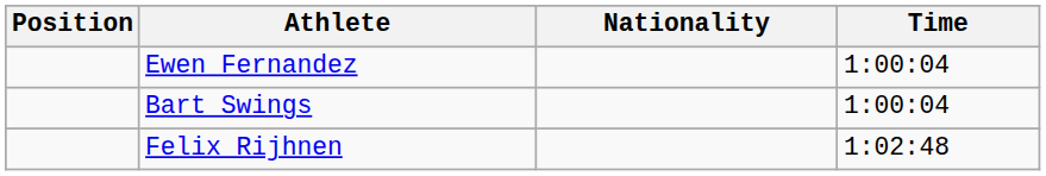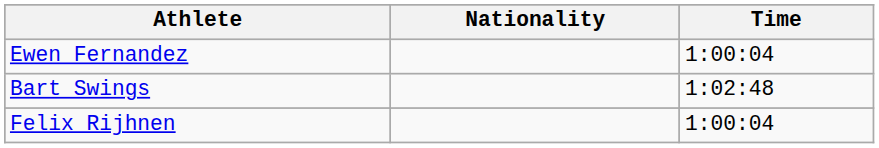 <table class="wikitable sortable" border="1"  style="font-size:95%;" width=40%>
 <tr>
-<th width="10%">Position</th>
 <th width="40%">Athlete</th>
 <th width="30%">Nationality</th>
 <th width="20%">Time</th>
 </tr>
 <tr>
-<td></td>
 <td><a href='#'>Ewen Fernandez</a></td>
 <td></td>
 <td>1:00:04</td>
 </tr>
 <tr>
+<td><a href='#'>Bart Swings</a></td>
 <td></td>
-<td><a href='#'>Bart Swings</a></td>
+<td>1:02:48</td>
+</tr>
+<tr>
+<td><a href='#'>Felix Rijhnen</a></td>
 <td></td>
 <td>1:00:04</td>
 </tr>
-<tr>
-<td></td>
-<td><a href='#'>Felix Rijhnen</a></td>
-<td></td>
-<td>1:02:48</td>
-</tr>
 </table>
